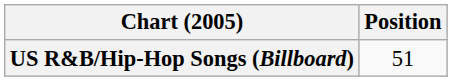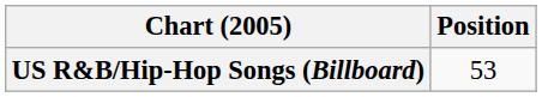 <table class="wikitable plainrowheaders" style="text-align:center">
 <tr>
 <th>Chart (2005)</th>
 <th>Position</th>
 </tr>
 <tr>
 <th scope="row">US R&B/Hip-Hop Songs (<em>Billboard</em>)</th>
-<td>51</td>
+<td>53</td>
 </tr>
 </table>
